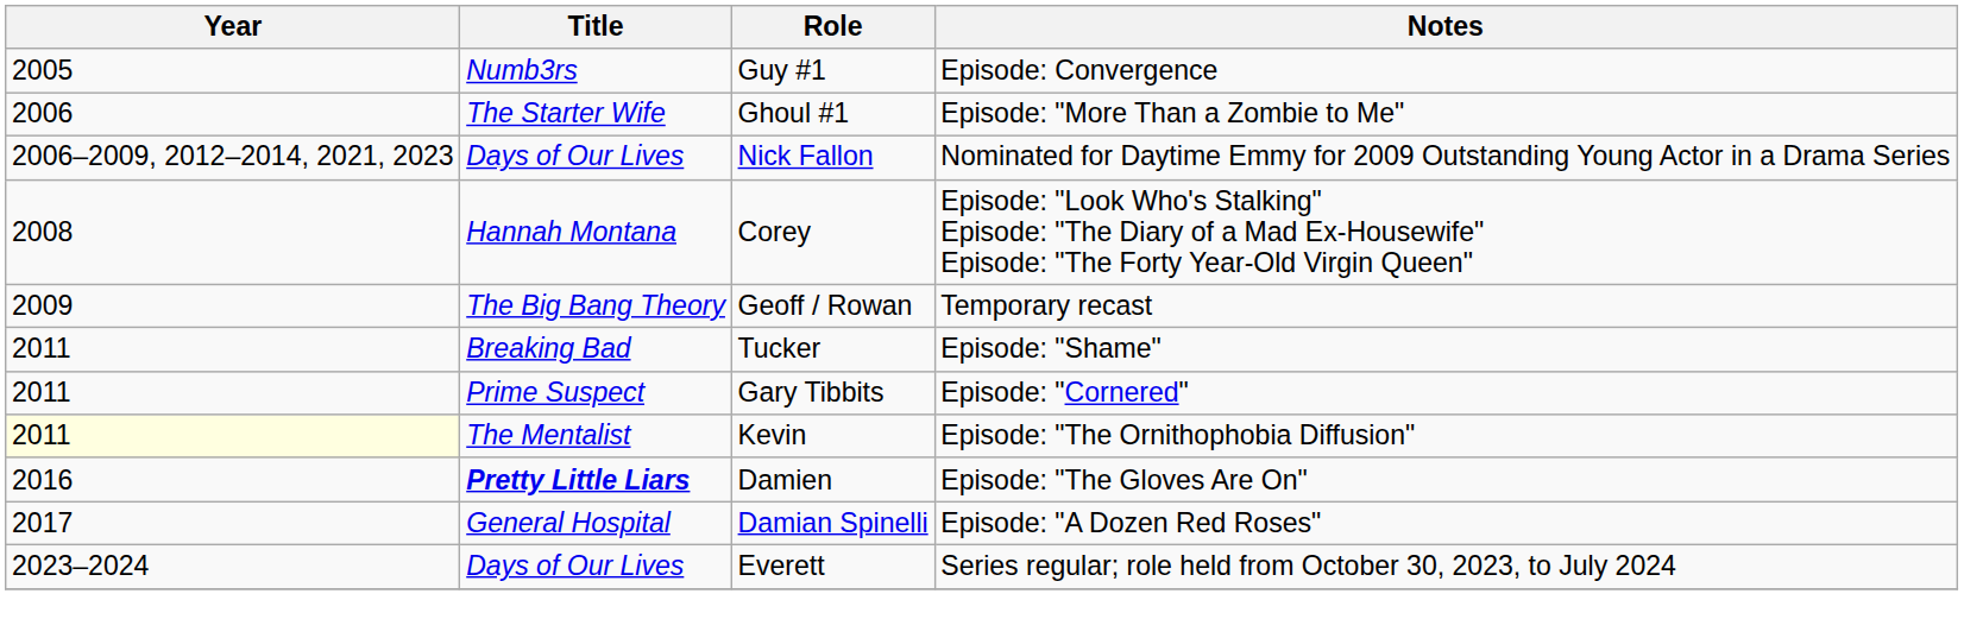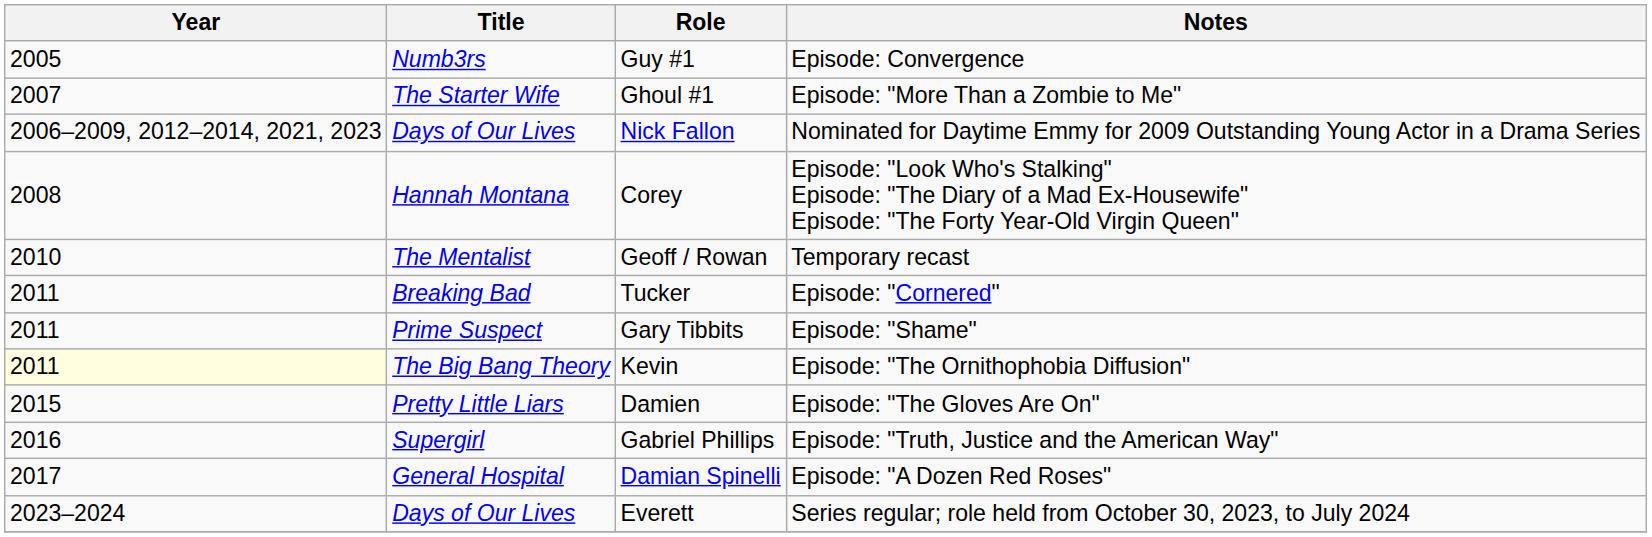 <table class="wikitable sortable">
 <tr>
 <th>Year</th>
 <th>Title</th>
 <th>Role</th>
 <th class="unsortable">Notes</th>
 </tr>
 <tr>
 <td>2005</td>
 <td><em><a href='#'>Numb3rs</a></em></td>
 <td>Guy #1</td>
 <td>Episode: Convergence</td>
 </tr>
 <tr>
-<td>2006</td>
+<td>2007</td>
 <td><em><a href='#'>The Starter Wife</a></em></td>
 <td>Ghoul #1</td>
 <td>Episode: "More Than a Zombie to Me"</td>
 </tr>
 <tr>
 <td>2006–2009, 2012–2014, 2021, 2023</td>
 <td><em><a href='#'>Days of Our Lives</a></em></td>
 <td><a href='#'>Nick Fallon</a></td>
 <td>Nominated for Daytime Emmy for 2009 Outstanding Young Actor in a Drama Series</td>
 </tr>
 <tr>
 <td>2008</td>
 <td><em><a href='#'>Hannah Montana</a></em></td>
 <td>Corey</td>
 <td>Episode: "Look Who's Stalking"<br>Episode: "The Diary of a Mad Ex-Housewife"<br>Episode: "The Forty Year-Old Virgin Queen"</td>
 </tr>
 <tr>
-<td>2009</td>
-<td><em><a href='#'>The Big Bang Theory</a></em></td>
+<td>2010</td>
+<td><em><a href='#'>The Mentalist</a></em></td>
 <td>Geoff / Rowan</td>
 <td>Temporary recast</td>
 </tr>
 <tr>
 <td>2011</td>
 <td><em><a href='#'>Breaking Bad</a></em></td>
 <td>Tucker</td>
-<td>Episode: "Shame"</td>
+<td>Episode: "<a href='#'>Cornered</a>"</td>
 </tr>
 <tr>
 <td>2011</td>
 <td><em><a href='#'>Prime Suspect</a></em></td>
 <td>Gary Tibbits</td>
-<td>Episode: "<a href='#'>Cornered</a>"</td>
+<td>Episode: "Shame"</td>
 </tr>
 <tr>
 <td style="background: lightyellow;">2011</td>
-<td><em><a href='#'>The Mentalist</a></em></td>
+<td><em><a href='#'>The Big Bang Theory</a></em></td>
 <td>Kevin</td>
 <td>Episode: "The Ornithophobia Diffusion"</td>
 </tr>
 <tr>
-<td>2016</td>
-<td><strong><em><a href='#'>Pretty Little Liars</a></em></strong></td>
+<td>2015</td>
+<td><em><a href='#'>Pretty Little Liars</a></em></td>
 <td>Damien</td>
 <td>Episode: "The Gloves Are On"</td>
+</tr>
+<tr>
+<td>2016</td>
+<td><em><a href='#'>Supergirl</a></em></td>
+<td>Gabriel Phillips</td>
+<td>Episode: "Truth, Justice and the American Way"</td>
 </tr>
 <tr>
 <td>2017</td>
 <td><em><a href='#'>General Hospital</a></em></td>
 <td><a href='#'>Damian Spinelli</a></td>
 <td>Episode: "A Dozen Red Roses"</td>
 </tr>
 <tr>
 <td>2023–2024</td>
 <td><em><a href='#'>Days of Our Lives</a></em></td>
 <td>Everett</td>
 <td>Series regular; role held from October 30, 2023, to July 2024</td>
 </tr>
 <tr>
 </tr>
 </table>
